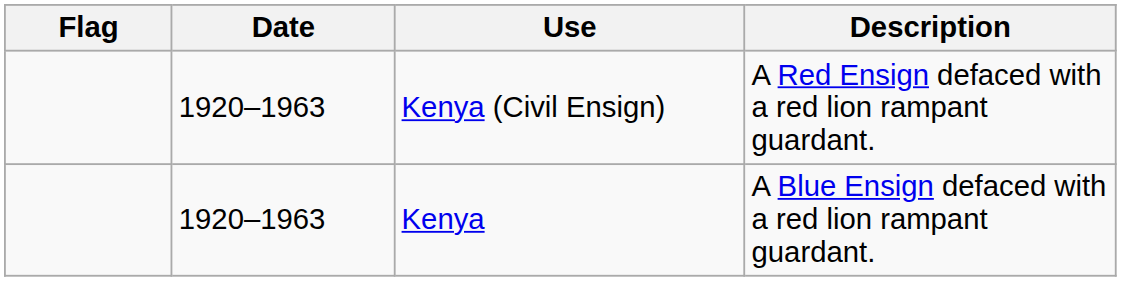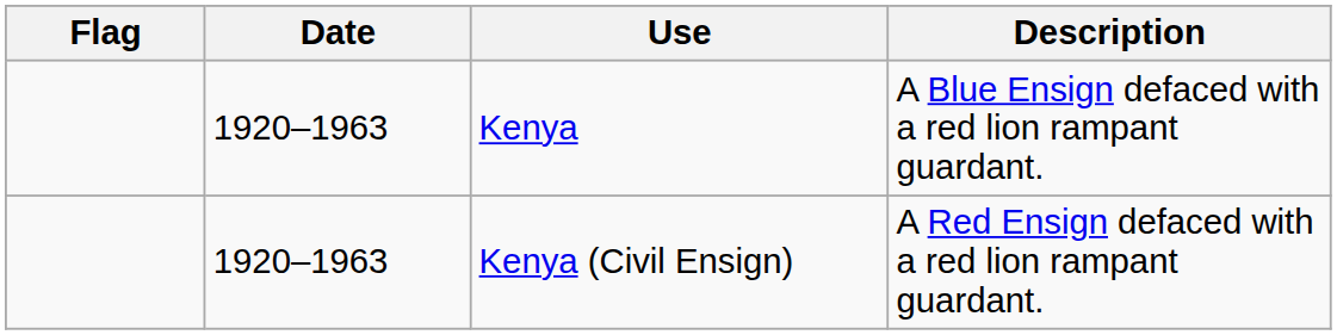 <table class="wikitable">
 <tr style="background:#efefef;">
 <th style="width:110px;">Flag</th>
 <th style="width:150px;">Date</th>
 <th style="width:250px;">Use</th>
 <th style="width:250px;">Description</th>
 </tr>
 <tr>
 <td></td>
 <td>1920–1963</td>
-<td><a href='#'>Kenya</a> (Civil Ensign)</td>
-<td>A <a href='#'>Red Ensign</a> defaced with a red lion rampant guardant.</td>
+<td><a href='#'>Kenya</a></td>
+<td>A <a href='#'>Blue Ensign</a> defaced with a red lion rampant guardant.</td>
 </tr>
 <tr>
 <td></td>
 <td>1920–1963</td>
-<td><a href='#'>Kenya</a></td>
-<td>A <a href='#'>Blue Ensign</a> defaced with a red lion rampant guardant.</td>
+<td><a href='#'>Kenya</a> (Civil Ensign)</td>
+<td>A <a href='#'>Red Ensign</a> defaced with a red lion rampant guardant.</td>
 </tr>
 </table>
